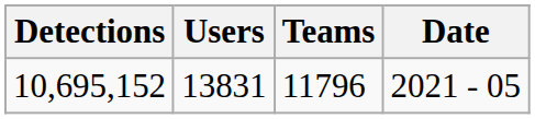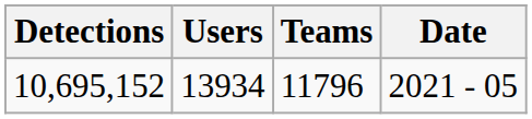 <table class="wikitable sortable">
 <tr>
 <th>Detections</th>
 <th>Users</th>
 <th>Teams</th>
 <th>Date</th>
 </tr>
 <tr>
 <td>10,695,152</td>
-<td>13831</td>
+<td>13934</td>
 <td>11796</td>
 <td>2021 - 05</td>
 </tr>
 </table>
